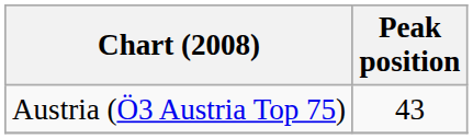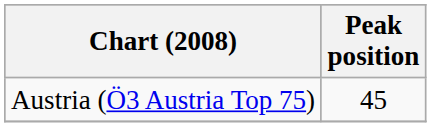 <table class="wikitable">
 <tr>
 <th align="left">Chart (2008)</th>
 <th align="center">Peak<br>position</th>
 </tr>
 <tr>
 <td align="left">Austria (<a href='#'>Ö3 Austria Top 75</a>)</td>
-<td align="center">43</td>
+<td align="center">45</td>
 </tr>
 <tr>
 </tr>
 </table>
